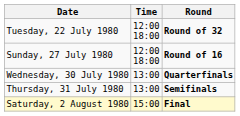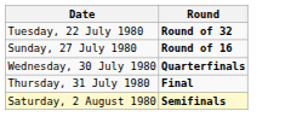 <table class="wikitable">
 <tr>
 <th>Date</th>
-<th>Time</th>
 <th>Round</th>
 </tr>
 <tr>
 <td>Tuesday, 22 July 1980</td>
-<td>12:00<br>18:00</td>
 <td><strong>Round of 32</strong></td>
 </tr>
 <tr>
 <td>Sunday, 27 July 1980</td>
-<td>12:00<br>18:00</td>
 <td><strong>Round of 16</strong></td>
 </tr>
 <tr>
 <td>Wednesday, 30 July 1980</td>
-<td>13:00</td>
 <td><strong>Quarterfinals</strong></td>
 </tr>
 <tr>
 <td>Thursday, 31 July 1980</td>
-<td>13:00</td>
-<td><strong>Semifinals</strong></td>
+<td><strong>Final</strong></td>
 </tr>
 <tr style=background:lemonchiffon>
 <td>Saturday, 2 August 1980</td>
-<td>15:00</td>
-<td><strong>Final</strong></td>
+<td><strong>Semifinals</strong></td>
 </tr>
 </table>
